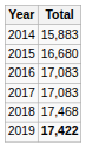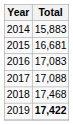 <table class="wikitable">
 <tr>
 <th>Year</th>
 <th>Total </th>
 </tr>
 <tr>
 <td>2014</td>
 <td>15,883</td>
 </tr>
 <tr>
 <td>2015</td>
-<td>16,680</td>
+<td>16,681</td>
 </tr>
 <tr>
 <td>2016</td>
 <td>17,083</td>
 </tr>
 <tr>
 <td>2017</td>
-<td>17,083</td>
+<td>17,088</td>
 </tr>
 <tr>
 <td>2018</td>
 <td>17,468</td>
 </tr>
 <tr>
 <td>2019</td>
 <td><strong>17,422</strong></td>
 </tr>
 <tr>
 </tr>
 </table>
